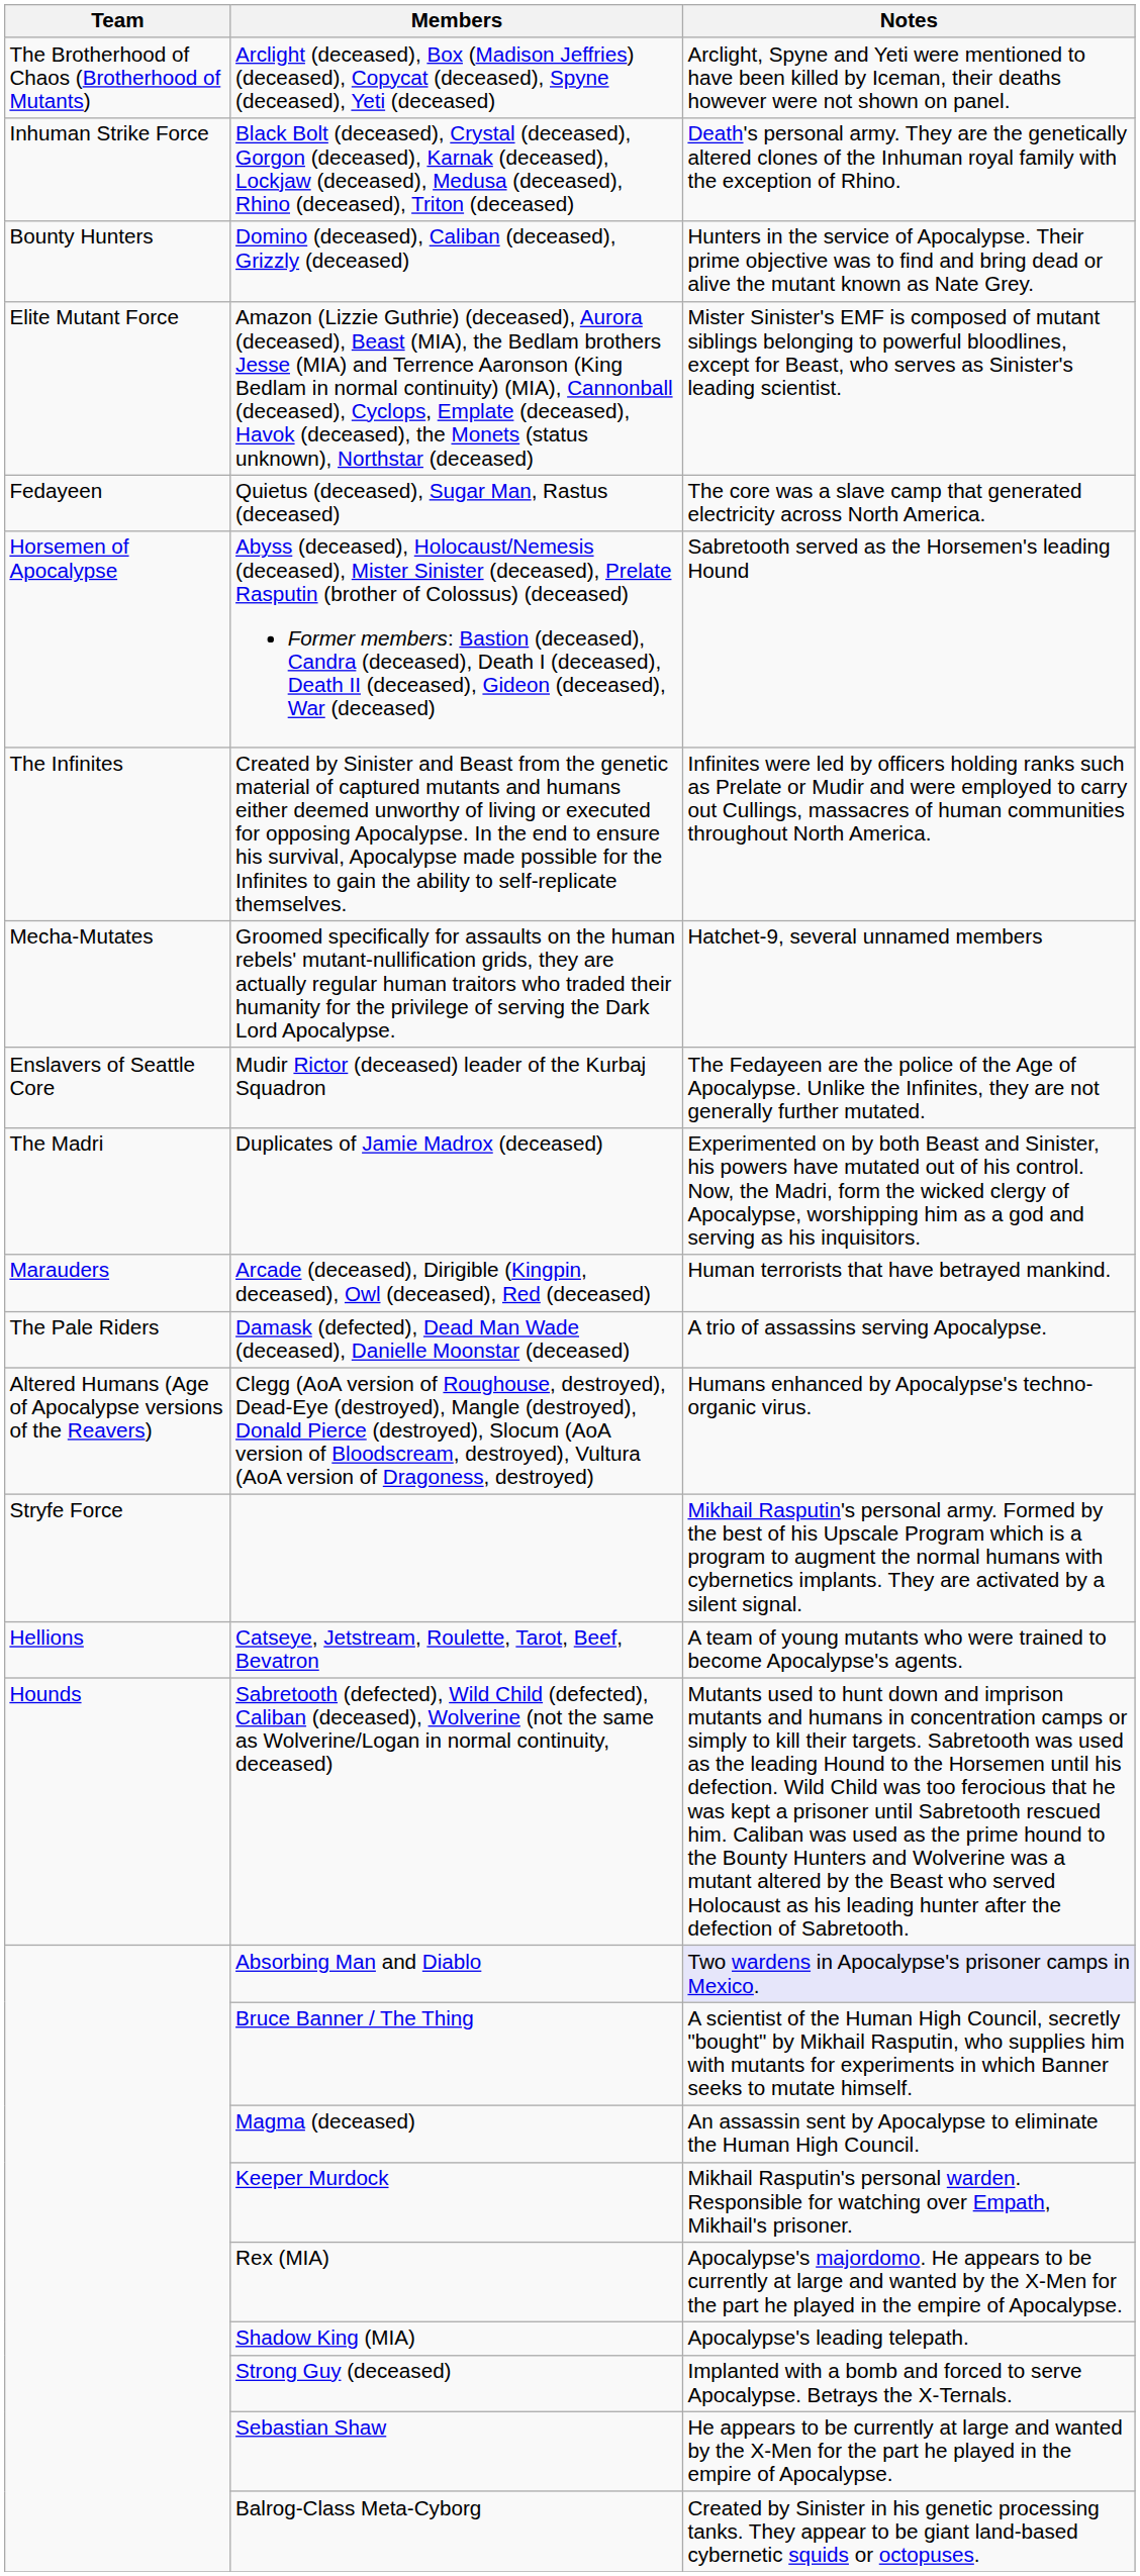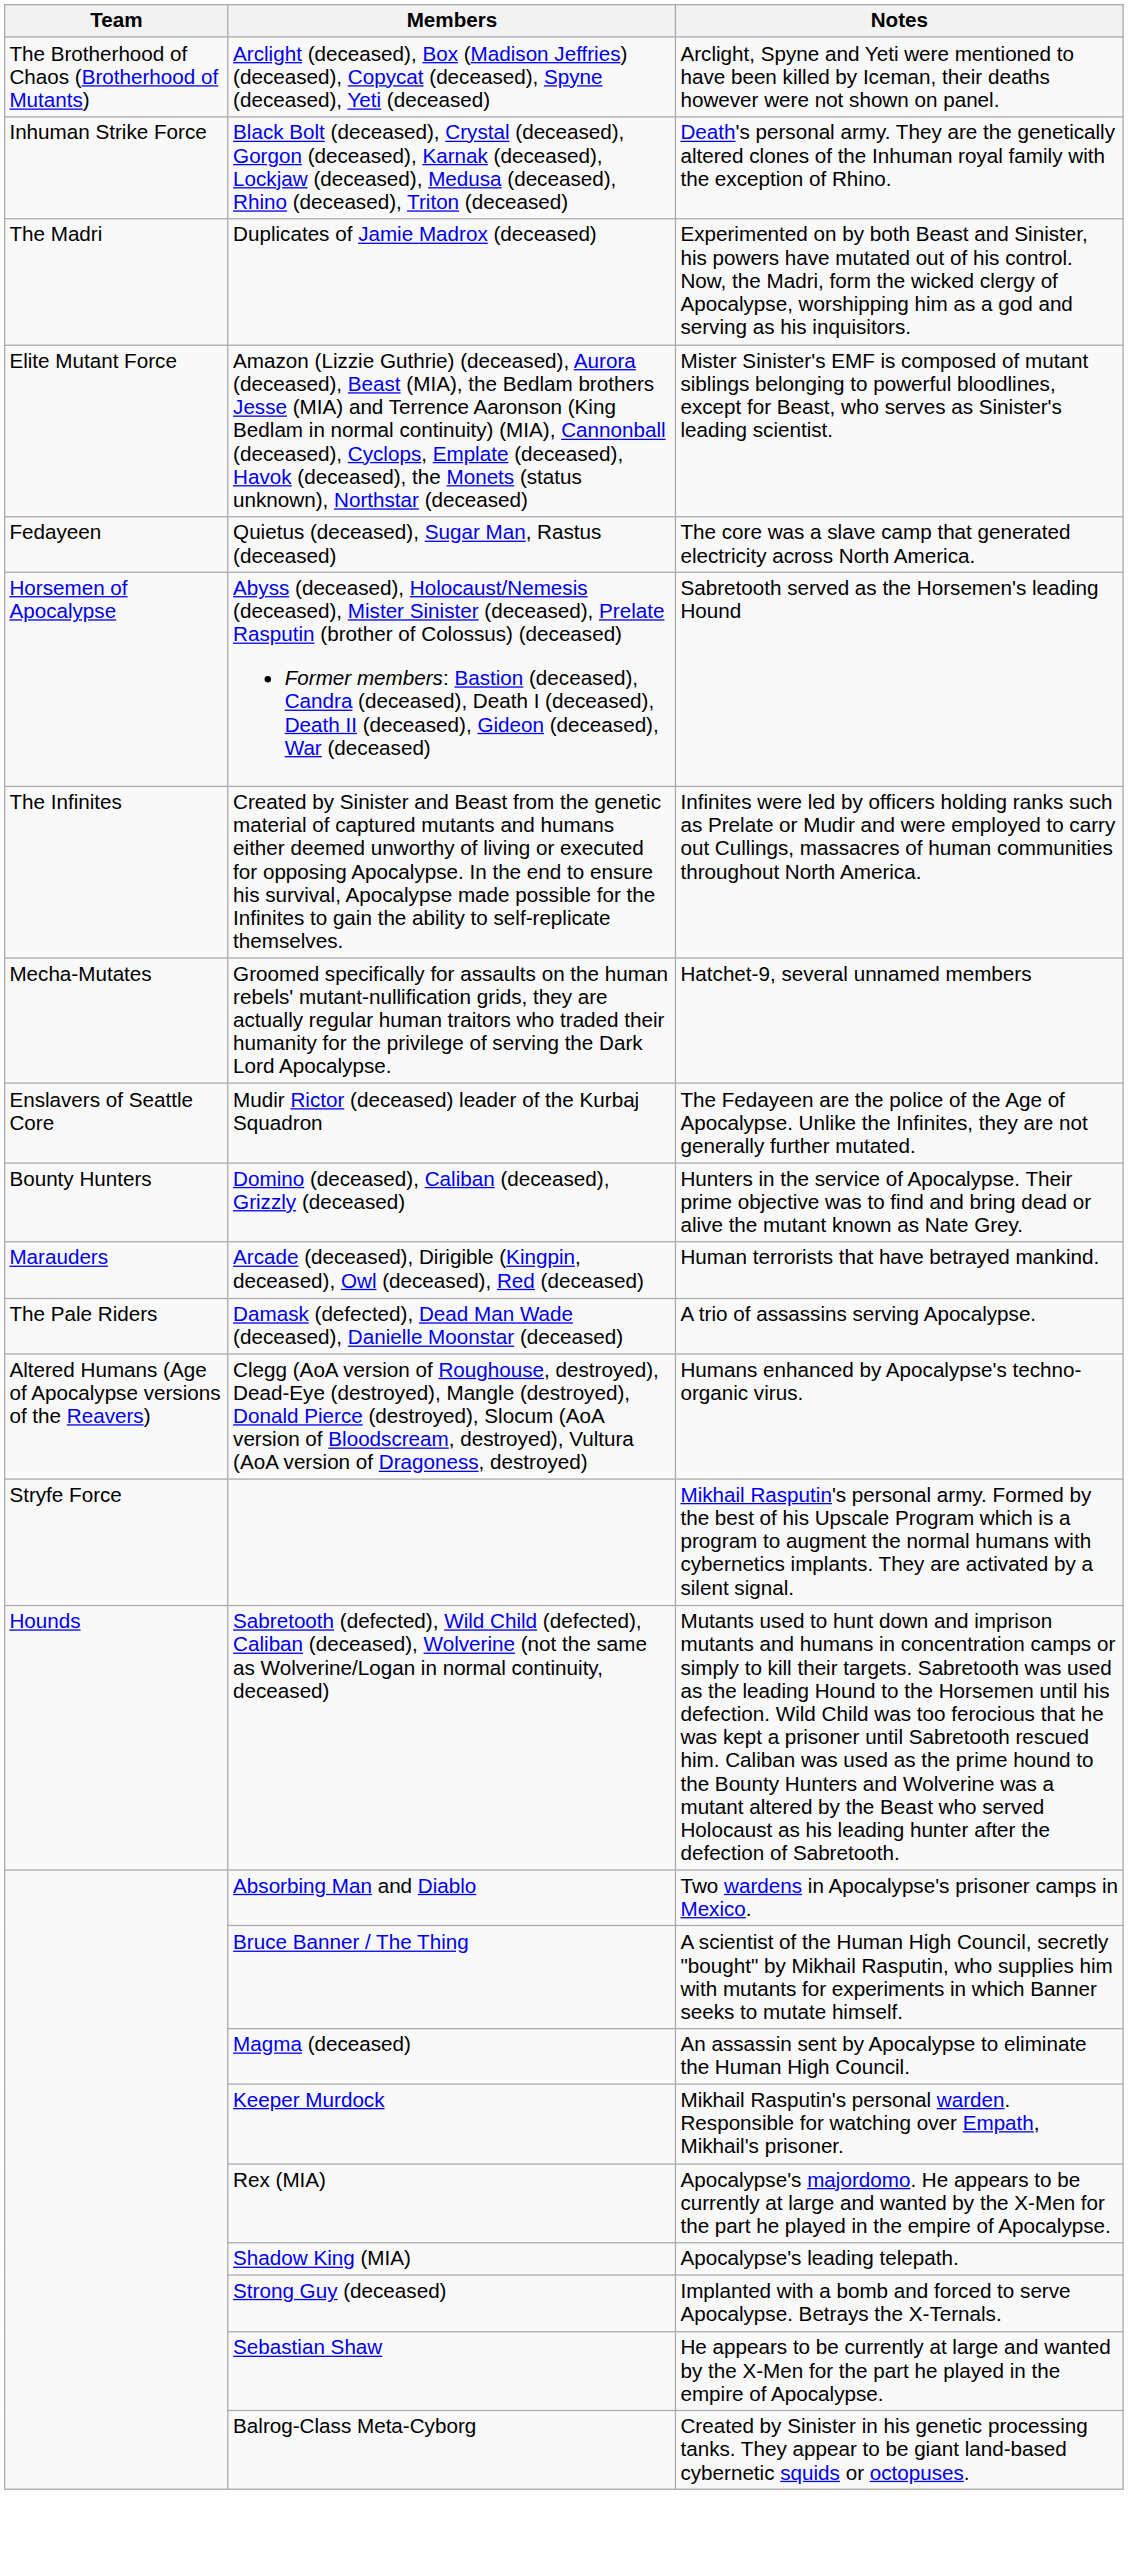 <table class="wikitable">
 <tr valign="top">
 <th style="width:20%;">Team</th>
 <th style="width:40%;">Members</th>
 <th style="width:40%;">Notes</th>
 </tr>
 <tr valign="top">
 <td>The Brotherhood of Chaos (<a href='#'>Brotherhood of Mutants</a>)</td>
 <td><a href='#'>Arclight</a> (deceased), <a href='#'>Box</a> (<a href='#'>Madison Jeffries</a>) (deceased), <a href='#'>Copycat</a> (deceased), <a href='#'>Spyne</a> (deceased), <a href='#'>Yeti</a> (deceased)</td>
 <td>Arclight, Spyne and Yeti were mentioned to have been killed by Iceman, their deaths however were not shown on panel.</td>
 </tr>
 <tr valign="top">
 <td>Inhuman Strike Force</td>
 <td><a href='#'>Black Bolt</a> (deceased), <a href='#'>Crystal</a> (deceased), <a href='#'>Gorgon</a> (deceased), <a href='#'>Karnak</a> (deceased), <a href='#'>Lockjaw</a> (deceased), <a href='#'>Medusa</a> (deceased), <a href='#'>Rhino</a> (deceased), <a href='#'>Triton</a> (deceased)</td>
 <td><a href='#'>Death</a>'s personal army. They are the genetically altered clones of the Inhuman royal family with the exception of Rhino.</td>
 </tr>
 <tr valign="top">
-<td>Bounty Hunters</td>
-<td><a href='#'>Domino</a> (deceased), <a href='#'>Caliban</a> (deceased), <a href='#'>Grizzly</a> (deceased)</td>
-<td>Hunters in the service of Apocalypse. Their prime objective was to find and bring dead or alive the mutant known as Nate Grey.</td>
+<td>The Madri</td>
+<td>Duplicates of <a href='#'>Jamie Madrox</a> (deceased)</td>
+<td>Experimented on by both Beast and Sinister, his powers have mutated out of his control. Now, the Madri, form the wicked clergy of Apocalypse, worshipping him as a god and serving as his inquisitors.</td>
 </tr>
 <tr valign="top">
 <td>Elite Mutant Force</td>
 <td>Amazon (Lizzie Guthrie) (deceased), <a href='#'>Aurora</a> (deceased), <a href='#'>Beast</a> (MIA), the Bedlam brothers <a href='#'>Jesse</a> (MIA) and Terrence Aaronson (King Bedlam in normal continuity) (MIA), <a href='#'>Cannonball</a> (deceased), <a href='#'>Cyclops</a>, <a href='#'>Emplate</a> (deceased), <a href='#'>Havok</a> (deceased), the <a href='#'>Monets</a> (status unknown), <a href='#'>Northstar</a> (deceased)</td>
 <td>Mister Sinister's EMF is composed of mutant siblings belonging to powerful bloodlines, except for Beast, who serves as Sinister's leading scientist.</td>
 </tr>
 <tr valign="top">
 <td>Fedayeen</td>
 <td>Quietus (deceased), <a href='#'>Sugar Man</a>, Rastus (deceased)</td>
 <td>The core was a slave camp that generated electricity across North America.</td>
 </tr>
 <tr valign="top">
 <td><a href='#'>Horsemen of Apocalypse</a></td>
 <td><a href='#'>Abyss</a> (deceased), <a href='#'>Holocaust/Nemesis</a> (deceased), <a href='#'>Mister Sinister</a> (deceased), <a href='#'>Prelate Rasputin</a> (brother of Colossus) (deceased)<br><ul><li><em>Former members</em>: <a href='#'>Bastion</a> (deceased), <a href='#'>Candra</a> (deceased), Death I (deceased), <a href='#'>Death II</a> (deceased), <a href='#'>Gideon</a> (deceased), <a href='#'>War</a> (deceased)</li></ul></td>
 <td>Sabretooth served as the Horsemen's leading Hound</td>
 </tr>
 <tr valign="top">
 <td>The Infinites</td>
 <td>Created by Sinister and Beast from the genetic material of captured mutants and humans either deemed unworthy of living or executed for opposing Apocalypse. In the end to ensure his survival, Apocalypse made possible for the Infinites to gain the ability to self-replicate themselves.</td>
 <td>Infinites were led by officers holding ranks such as Prelate or Mudir and were employed to carry out Cullings, massacres of human communities throughout North America.</td>
 </tr>
 <tr valign="top">
 <td>Mecha-Mutates</td>
 <td>Groomed specifically for assaults on the human rebels' mutant-nullification grids, they are actually regular human traitors who traded their humanity for the privilege of serving the Dark Lord Apocalypse.</td>
 <td>Hatchet-9, several unnamed members</td>
 </tr>
 <tr valign="top">
 <td>Enslavers of Seattle Core</td>
 <td>Mudir <a href='#'>Rictor</a> (deceased) leader of the Kurbaj Squadron</td>
 <td>The Fedayeen are the police of the Age of Apocalypse. Unlike the Infinites, they are not generally further mutated.</td>
 </tr>
 <tr valign="top">
-<td>The Madri</td>
-<td>Duplicates of <a href='#'>Jamie Madrox</a> (deceased)</td>
-<td>Experimented on by both Beast and Sinister, his powers have mutated out of his control. Now, the Madri, form the wicked clergy of Apocalypse, worshipping him as a god and serving as his inquisitors.</td>
+<td>Bounty Hunters</td>
+<td><a href='#'>Domino</a> (deceased), <a href='#'>Caliban</a> (deceased), <a href='#'>Grizzly</a> (deceased)</td>
+<td>Hunters in the service of Apocalypse. Their prime objective was to find and bring dead or alive the mutant known as Nate Grey.</td>
 </tr>
 <tr valign="top">
 <td><a href='#'>Marauders</a></td>
 <td><a href='#'>Arcade</a> (deceased), Dirigible (<a href='#'>Kingpin</a>, deceased), <a href='#'>Owl</a> (deceased), <a href='#'>Red</a> (deceased)</td>
 <td>Human terrorists that have betrayed mankind.</td>
 </tr>
 <tr valign="top">
 <td>The Pale Riders</td>
 <td><a href='#'>Damask</a> (defected), <a href='#'>Dead Man Wade</a> (deceased), <a href='#'>Danielle Moonstar</a> (deceased)</td>
 <td>A trio of assassins serving Apocalypse.</td>
 </tr>
 <tr valign="top">
 <td>Altered Humans (Age of Apocalypse versions of the <a href='#'>Reavers</a>)</td>
 <td>Clegg (AoA version of <a href='#'>Roughouse</a>, destroyed), Dead-Eye (destroyed), Mangle (destroyed), <a href='#'>Donald Pierce</a> (destroyed), Slocum (AoA version of <a href='#'>Bloodscream</a>, destroyed), Vultura (AoA version of <a href='#'>Dragoness</a>, destroyed)</td>
 <td>Humans enhanced by Apocalypse's techno-organic virus.</td>
 </tr>
 <tr valign="top">
 <td>Stryfe Force</td>
 <td></td>
 <td><a href='#'>Mikhail Rasputin</a>'s personal army. Formed by the best of his Upscale Program which is a program to augment the normal humans with cybernetics implants. They are activated by a silent signal.</td>
 </tr>
 <tr valign="top">
-<td><a href='#'>Hellions</a></td>
-<td><a href='#'>Catseye</a>, <a href='#'>Jetstream</a>, <a href='#'>Roulette</a>, <a href='#'>Tarot</a>, <a href='#'>Beef</a>, <a href='#'>Bevatron</a></td>
-<td>A team of young mutants who were trained to become Apocalypse's agents.</td>
-</tr>
-<tr valign="top">
 <td><a href='#'>Hounds</a></td>
 <td><a href='#'>Sabretooth</a> (defected), <a href='#'>Wild Child</a> (defected), <a href='#'>Caliban</a> (deceased), <a href='#'>Wolverine</a> (not the same as Wolverine/Logan in normal continuity, deceased)</td>
 <td>Mutants used to hunt down and imprison mutants and humans in concentration camps or simply to kill their targets. Sabretooth was used as the leading Hound to the Horsemen until his defection. Wild Child was too ferocious that he was kept a prisoner until Sabretooth rescued him. Caliban was used as the prime hound to the Bounty Hunters and Wolverine was a mutant altered by the Beast who served Holocaust as his leading hunter after the defection of Sabretooth.</td>
 </tr>
 <tr valign="top">
 <td rowspan="9"></td>
 <td><a href='#'>Absorbing Man</a> and <a href='#'>Diablo</a></td>
-<td style="background: lavender;">Two <a href='#'>wardens</a> in Apocalypse's prisoner camps in <a href='#'>Mexico</a>.</td>
+<td>Two <a href='#'>wardens</a> in Apocalypse's prisoner camps in <a href='#'>Mexico</a>.</td>
 </tr>
 <tr valign="top">
 <td><a href='#'>Bruce Banner / The Thing</a></td>
 <td>A scientist of the Human High Council, secretly "bought" by Mikhail Rasputin, who supplies him with mutants for experiments in which Banner seeks to mutate himself.</td>
 </tr>
 <tr valign="top">
 <td><a href='#'>Magma</a> (deceased)</td>
 <td>An assassin sent by Apocalypse to eliminate the Human High Council.</td>
 </tr>
 <tr valign="top">
 <td><a href='#'>Keeper Murdock</a></td>
 <td>Mikhail Rasputin's personal <a href='#'>warden</a>. Responsible for watching over <a href='#'>Empath</a>, Mikhail's prisoner.</td>
 </tr>
 <tr valign="top">
 <td>Rex (MIA)</td>
 <td>Apocalypse's <a href='#'>majordomo</a>. He appears to be currently at large and wanted by the X-Men for the part he played in the empire of Apocalypse.</td>
 </tr>
 <tr valign="top">
 <td><a href='#'>Shadow King</a> (MIA)</td>
 <td>Apocalypse's leading telepath.</td>
 </tr>
 <tr valign="top">
 <td><a href='#'>Strong Guy</a> (deceased)</td>
 <td>Implanted with a bomb and forced to serve Apocalypse. Betrays the X-Ternals.</td>
 </tr>
 <tr valign="top">
 <td><a href='#'>Sebastian Shaw</a></td>
 <td>He appears to be currently at large and wanted by the X-Men for the part he played in the empire of Apocalypse.</td>
 </tr>
 <tr valign="top">
 <td>Balrog-Class Meta-Cyborg</td>
 <td>Created by Sinister in his genetic processing tanks. They appear to be giant land-based cybernetic <a href='#'>squids</a> or <a href='#'>octopuses</a>.</td>
 </tr>
 </table>
